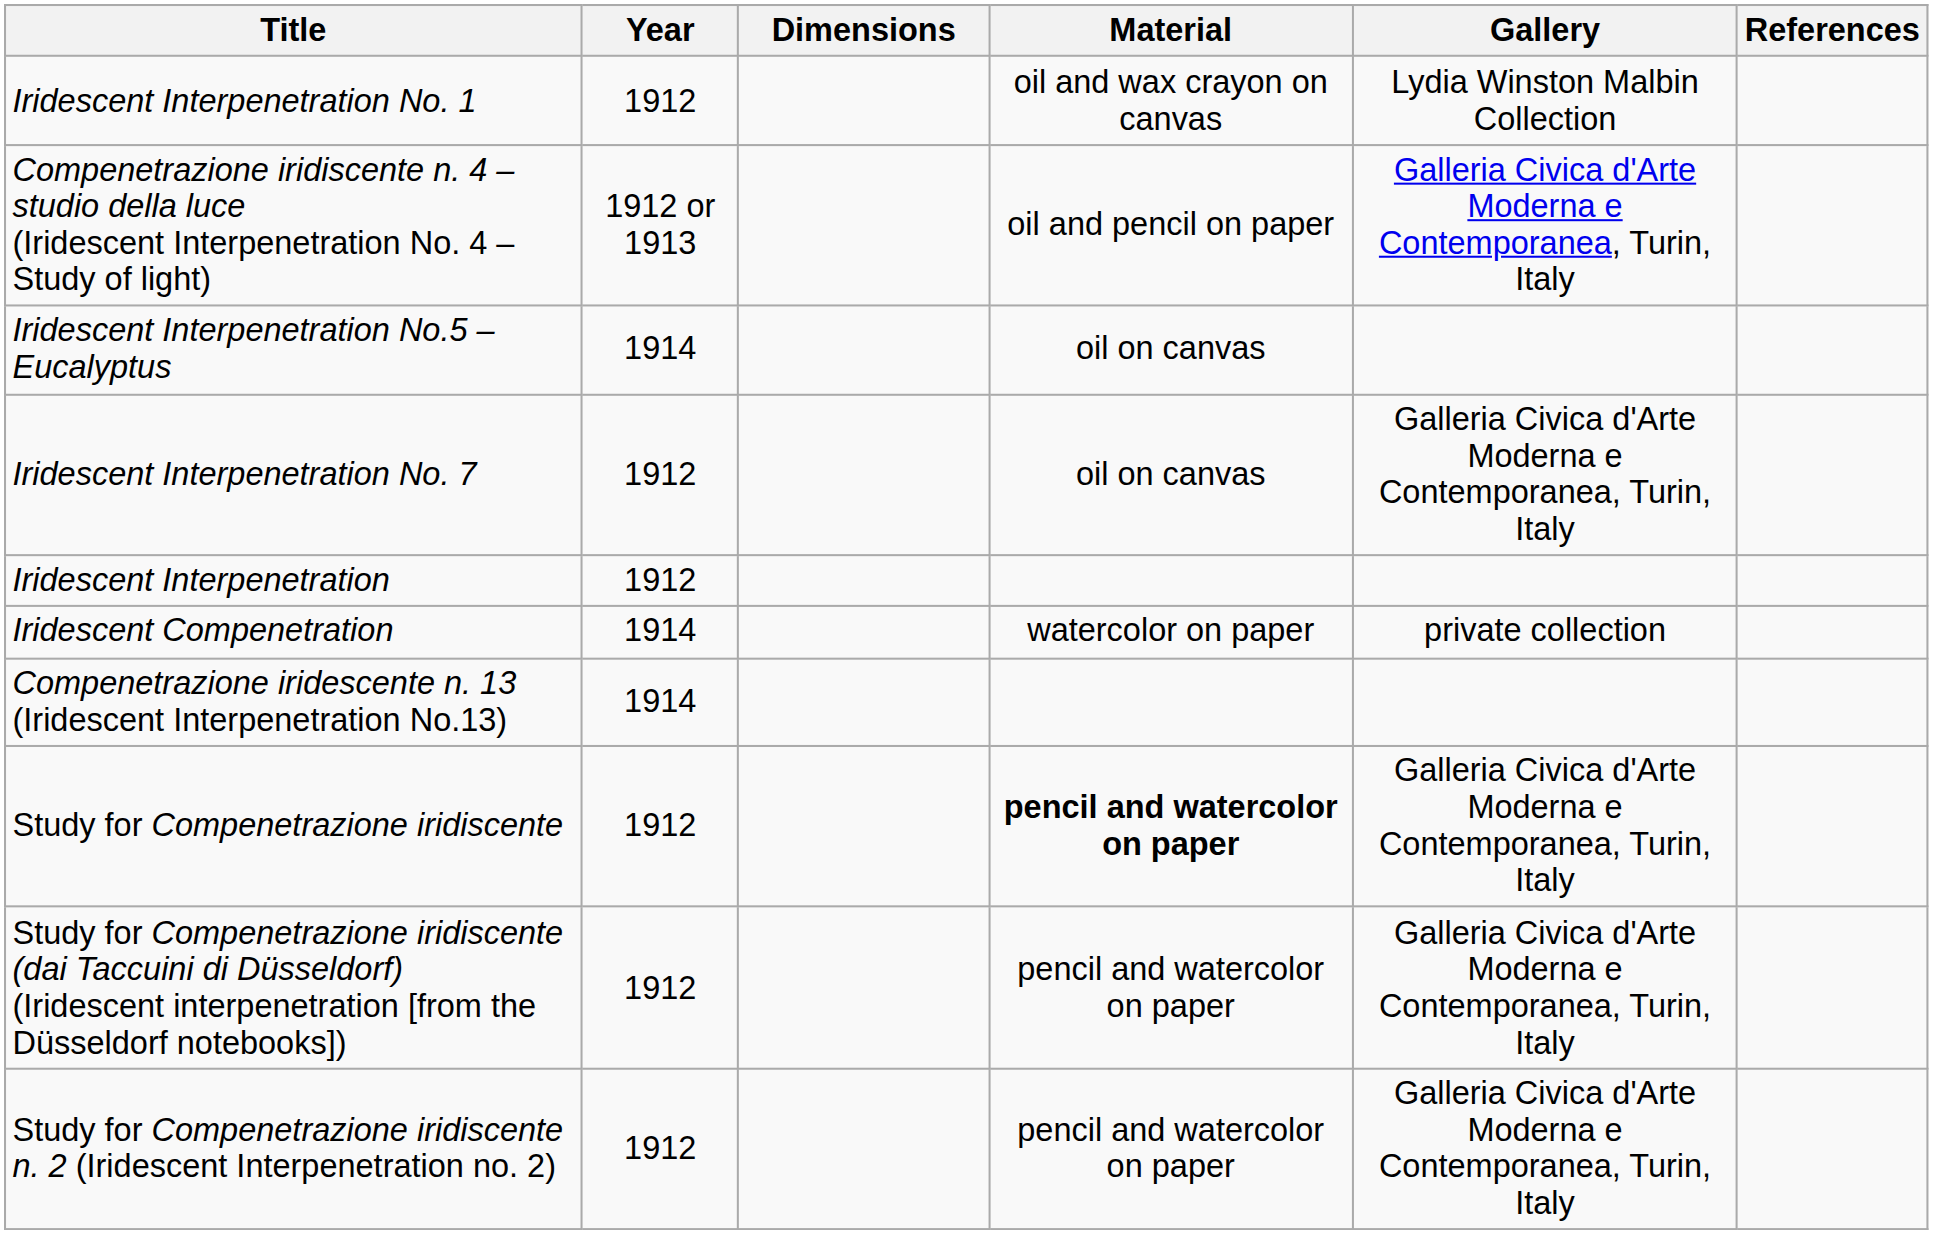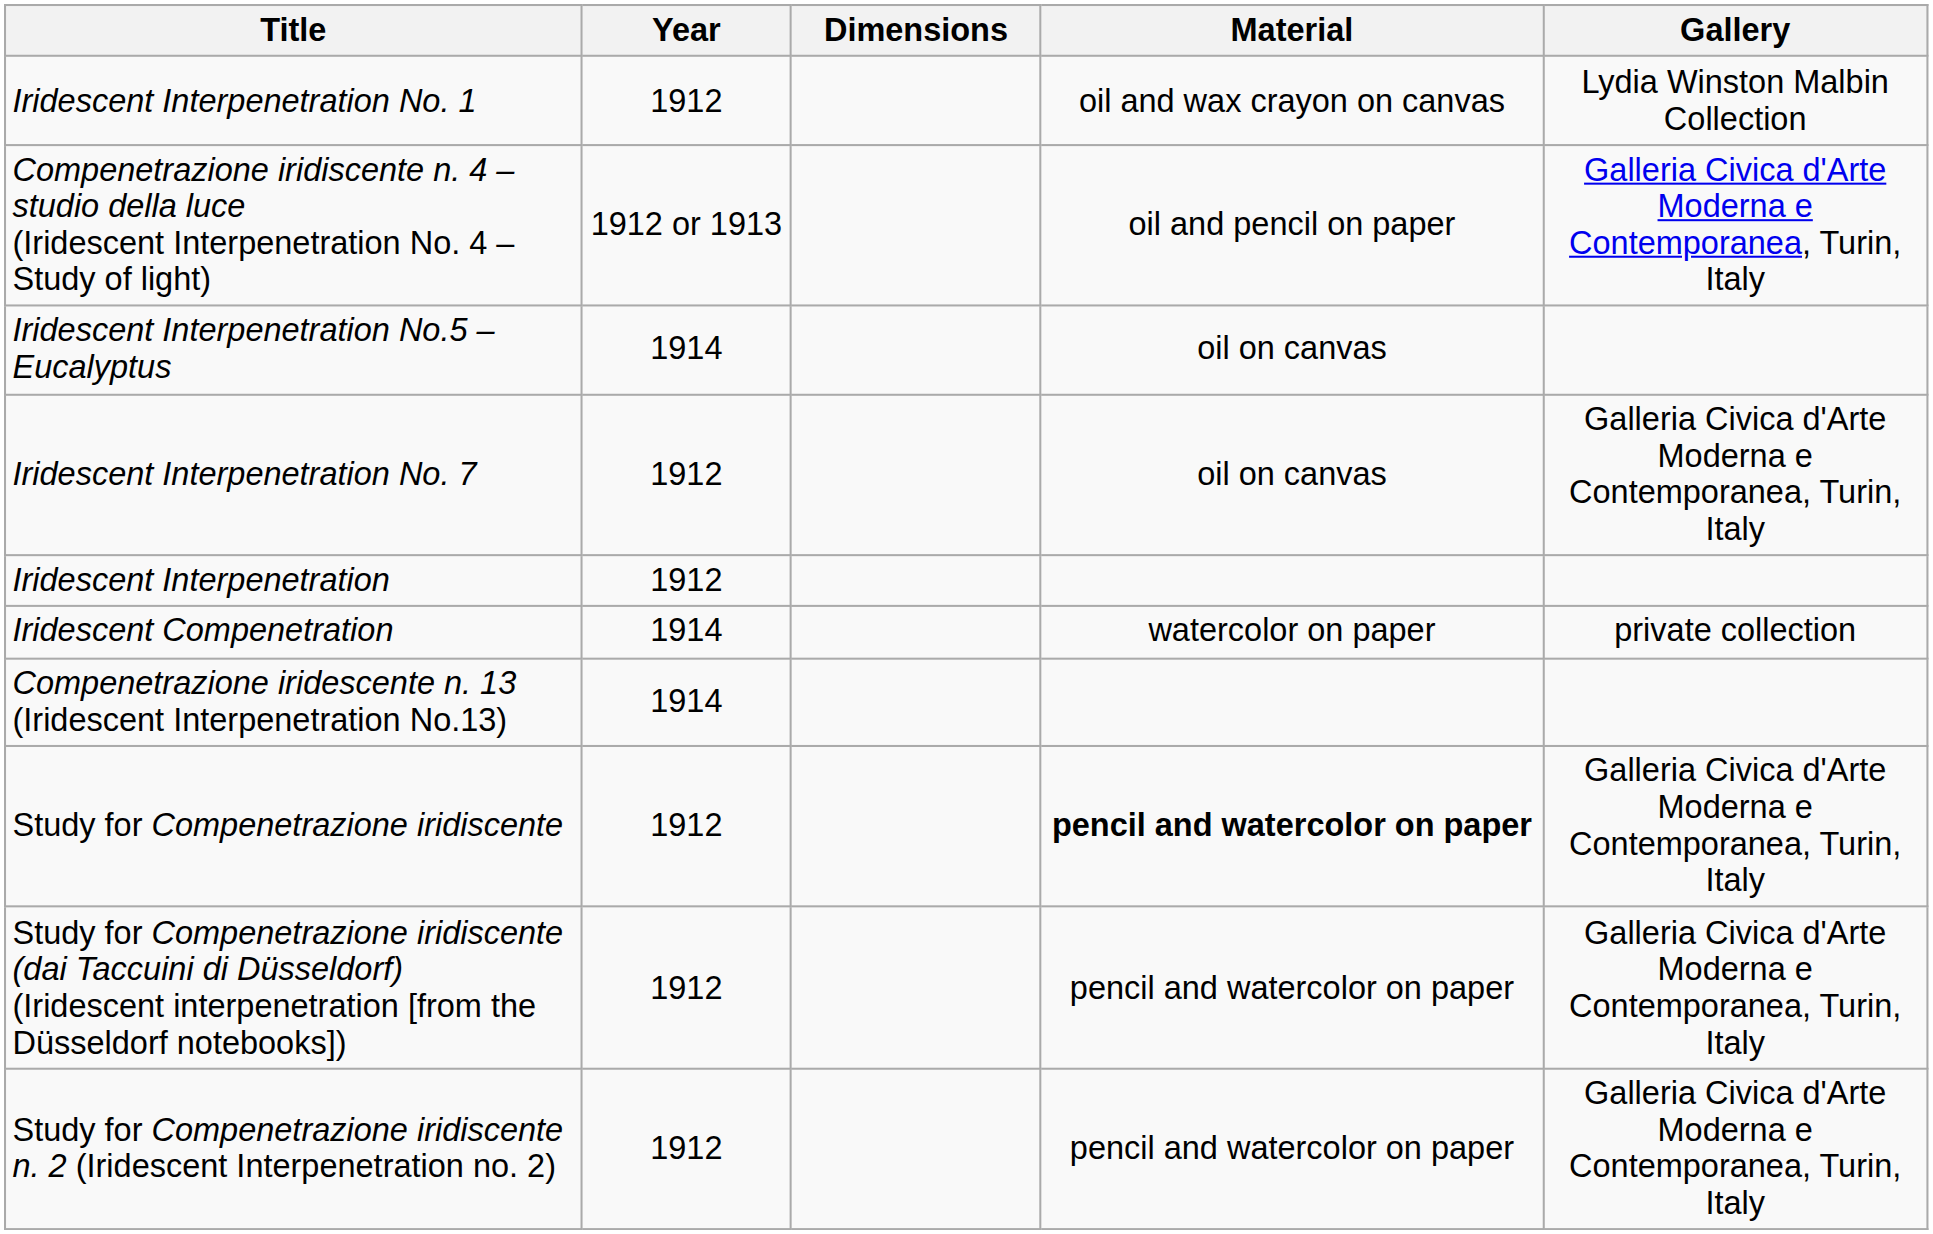 <table class="wikitable sortable" width="75%" style="text-align:center;">
 <tr>
 <th width="30%">Title</th>
 <th>Year</th>
 <th width="13%">Dimensions</th>
 <th>Material</th>
 <th width="20%">Gallery</th>
-<th>References</th>
 </tr>
 <tr>
 <td style="text-align:left;"><em>Iridescent Interpenetration No. 1</em></td>
 <td>1912</td>
 <td></td>
 <td>oil and wax crayon on canvas</td>
 <td>Lydia Winston Malbin Collection</td>
-<td></td>
 </tr>
 <tr>
 <td style="text-align:left;"><em>Compenetrazione iridiscente n. 4 – studio della luce</em><br>(Iridescent Interpenetration No. 4 – Study of light)</td>
 <td>1912 or 1913</td>
 <td></td>
 <td>oil and pencil on paper</td>
 <td><a href='#'>Galleria Civica d'Arte Moderna e Contemporanea</a>, Turin, Italy</td>
-<td></td>
 </tr>
 <tr>
 <td style="text-align:left;"><em>Iridescent Interpenetration No.5 – Eucalyptus</em></td>
 <td>1914</td>
 <td></td>
 <td>oil on canvas</td>
-<td></td>
 <td></td>
 </tr>
 <tr>
 <td style="text-align:left;"><em>Iridescent Interpenetration No. 7</em></td>
 <td>1912</td>
 <td></td>
 <td>oil on canvas</td>
 <td>Galleria Civica d'Arte Moderna e Contemporanea, Turin, Italy</td>
-<td></td>
 </tr>
 <tr>
 <td style="text-align:left;"><em>Iridescent Interpenetration</em></td>
 <td>1912</td>
-<td></td>
 <td></td>
 <td></td>
 <td></td>
 </tr>
 <tr>
 <td style="text-align:left;"><em>Iridescent Compenetration</em></td>
 <td>1914</td>
 <td></td>
 <td>watercolor on paper</td>
 <td>private collection</td>
-<td></td>
 </tr>
 <tr>
 <td style="text-align:left;"><em>Compenetrazione iridescente n. 13</em><br>(Iridescent Interpenetration No.13)</td>
 <td>1914</td>
-<td></td>
 <td></td>
 <td></td>
 <td></td>
 </tr>
 <tr>
 <td style="text-align:left;">Study for <em>Compenetrazione iridiscente</em></td>
 <td>1912</td>
 <td></td>
 <td><strong>pencil and watercolor on paper</strong></td>
 <td>Galleria Civica d'Arte Moderna e Contemporanea, Turin, Italy</td>
-<td></td>
 </tr>
 <tr>
 <td style="text-align:left;">Study for <em>Compenetrazione iridiscente (dai Taccuini di Düsseldorf)</em><br>(Iridescent interpenetration [from the Düsseldorf notebooks])</td>
 <td>1912</td>
 <td></td>
 <td>pencil and watercolor on paper</td>
 <td>Galleria Civica d'Arte Moderna e Contemporanea, Turin, Italy</td>
-<td></td>
 </tr>
 <tr>
 <td style="text-align:left;">Study for <em>Compenetrazione iridiscente n. 2</em> (Iridescent Interpenetration no. 2)</td>
 <td>1912</td>
 <td></td>
 <td>pencil and watercolor on paper</td>
 <td>Galleria Civica d'Arte Moderna e Contemporanea, Turin, Italy</td>
-<td></td>
 </tr>
 </table>
